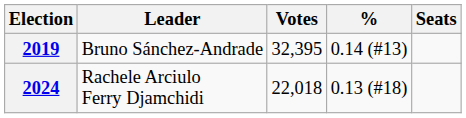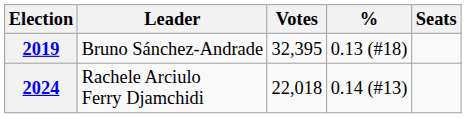 <table class="wikitable">
 <tr>
 <th>Election</th>
 <th>Leader</th>
 <th>Votes</th>
 <th>%</th>
 <th>Seats</th>
 </tr>
 <tr>
 <th><a href='#'>2019</a></th>
 <td align="left">Bruno Sánchez-Andrade</td>
 <td align="center">32,395</td>
-<td align="center">0.14 (#13)</td>
+<td align="center">0.13 (#18)</td>
 <td></td>
 </tr>
 <tr>
 <th><a href='#'>2024</a></th>
 <td align="left">Rachele Arciulo<br>Ferry Djamchidi</td>
 <td align="center">22,018</td>
-<td align="center">0.13 (#18)</td>
+<td align="center">0.14 (#13)</td>
 <td></td>
 </tr>
 </table>
